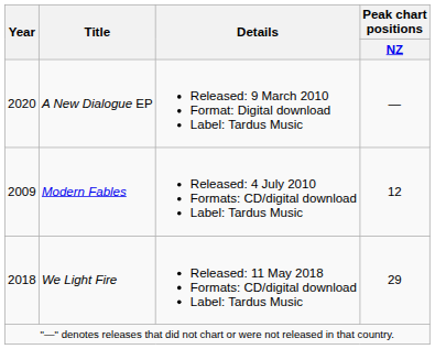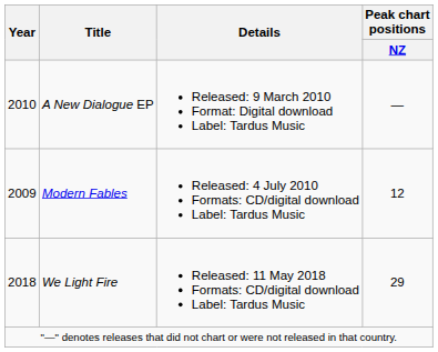 <table class="wikitable plainrowheaders">
 <tr>
 <th rowspan="2">Year</th>
 <th rowspan="2">Title</th>
 <th rowspan="2">Details</th>
 <th>Peak chart<br>positions</th>
 </tr>
 <tr>
 <th><a href='#'>NZ</a><br></th>
 </tr>
 <tr>
-<td>2020</td>
+<td>2010</td>
 <td><em>A New Dialogue</em> EP</td>
 <td><br><ul><li>Released: 9 March 2010</li><li>Format: Digital download</li><li>Label: Tardus Music</li></ul></td>
 <td align=center>—</td>
 </tr>
 <tr>
 <td>2009</td>
 <td><em><a href='#'>Modern Fables</a></em></td>
 <td><br><ul><li>Released: 4 July 2010</li><li>Formats: CD/digital download</li><li>Label: Tardus Music</li></ul></td>
 <td align=center>12</td>
 </tr>
 <tr>
 <td>2018</td>
 <td><em>We Light Fire</em></td>
 <td><br><ul><li>Released: 11 May 2018</li><li>Formats: CD/digital download</li><li>Label: Tardus Music</li></ul></td>
 <td align=center>29</td>
 </tr>
 <tr>
 <td align=center colspan=4><small>"—" denotes releases that did not chart or were not released in that country.</small></td>
 </tr>
 </table>
